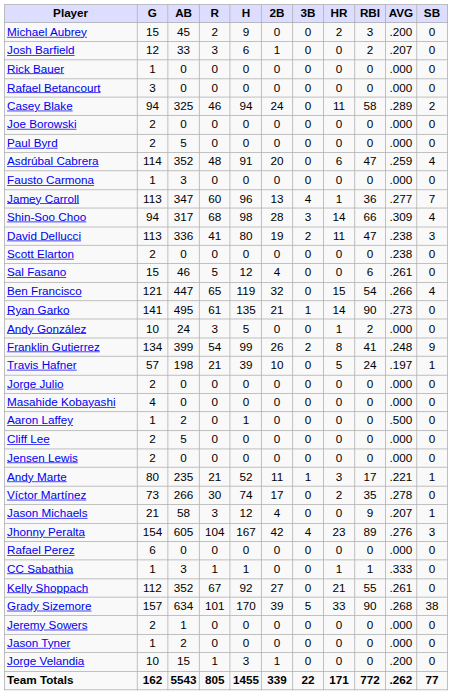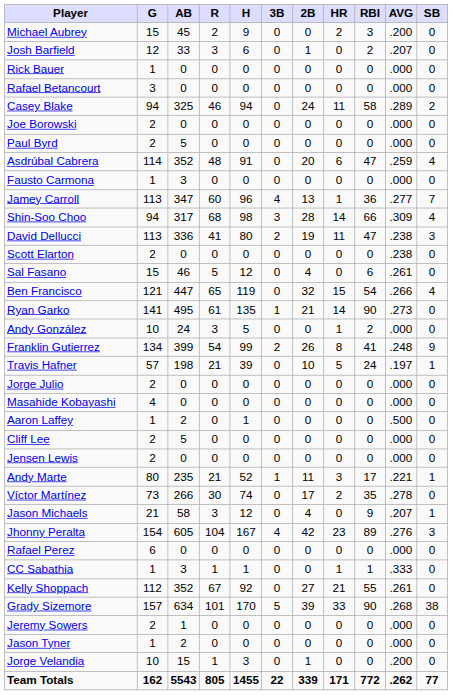 <table class="wikitable" style="text-align:center">
 <tr>
 <th style="background:#ddf; width:30%;">Player</th>
 <th style="background:#ddf; width:7%;">G</th>
 <th style="background:#ddf; width:7%;">AB</th>
 <th style="background:#ddf; width:7%;">R</th>
 <th style="background:#ddf; width:7%;">H</th>
+<th style="background:#ddf; width:7%;">3B</th>
 <th style="background:#ddf; width:7%;">2B</th>
-<th style="background:#ddf; width:7%;">3B</th>
 <th style="background:#ddf; width:7%;">HR</th>
 <th style="background:#ddf; width:7%;">RBI</th>
 <th style="background:#ddf; width:7%;">AVG</th>
 <th style="background:#ddf; width:7%;">SB</th>
 </tr>
 <tr>
 <td style="text-align:left"><a href='#'>Michael Aubrey</a></td>
 <td>15</td>
 <td>45</td>
 <td>2</td>
 <td>9</td>
 <td>0</td>
 <td>0</td>
 <td>2</td>
 <td>3</td>
 <td>.200</td>
 <td>0</td>
 </tr>
 <tr>
 <td style="text-align:left"><a href='#'>Josh Barfield</a></td>
 <td>12</td>
 <td>33</td>
 <td>3</td>
 <td>6</td>
+<td>0</td>
 <td>1</td>
-<td>0</td>
 <td>0</td>
 <td>2</td>
 <td>.207</td>
 <td>0</td>
 </tr>
 <tr>
 <td style="text-align:left"><a href='#'>Rick Bauer</a></td>
 <td>1</td>
 <td>0</td>
 <td>0</td>
 <td>0</td>
 <td>0</td>
 <td>0</td>
 <td>0</td>
 <td>0</td>
 <td>.000</td>
 <td>0</td>
 </tr>
 <tr>
 <td style="text-align:left"><a href='#'>Rafael Betancourt</a></td>
 <td>3</td>
 <td>0</td>
 <td>0</td>
 <td>0</td>
 <td>0</td>
 <td>0</td>
 <td>0</td>
 <td>0</td>
 <td>.000</td>
 <td>0</td>
 </tr>
 <tr>
 <td style="text-align:left"><a href='#'>Casey Blake</a></td>
 <td>94</td>
 <td>325</td>
 <td>46</td>
 <td>94</td>
+<td>0</td>
 <td>24</td>
-<td>0</td>
 <td>11</td>
 <td>58</td>
 <td>.289</td>
 <td>2</td>
 </tr>
 <tr>
 <td style="text-align:left"><a href='#'>Joe Borowski</a></td>
 <td>2</td>
 <td>0</td>
 <td>0</td>
 <td>0</td>
 <td>0</td>
 <td>0</td>
 <td>0</td>
 <td>0</td>
 <td>.000</td>
 <td>0</td>
 </tr>
 <tr>
 <td style="text-align:left"><a href='#'>Paul Byrd</a></td>
 <td>2</td>
 <td>5</td>
 <td>0</td>
 <td>0</td>
 <td>0</td>
 <td>0</td>
 <td>0</td>
 <td>0</td>
 <td>.000</td>
 <td>0</td>
 </tr>
 <tr>
 <td style="text-align:left"><a href='#'>Asdrúbal Cabrera</a></td>
 <td>114</td>
 <td>352</td>
 <td>48</td>
 <td>91</td>
+<td>0</td>
 <td>20</td>
-<td>0</td>
 <td>6</td>
 <td>47</td>
 <td>.259</td>
 <td>4</td>
 </tr>
 <tr>
 <td style="text-align:left"><a href='#'>Fausto Carmona</a></td>
 <td>1</td>
 <td>3</td>
 <td>0</td>
 <td>0</td>
 <td>0</td>
 <td>0</td>
 <td>0</td>
 <td>0</td>
 <td>.000</td>
 <td>0</td>
 </tr>
 <tr>
 <td style="text-align:left"><a href='#'>Jamey Carroll</a></td>
 <td>113</td>
 <td>347</td>
 <td>60</td>
 <td>96</td>
+<td>4</td>
 <td>13</td>
-<td>4</td>
 <td>1</td>
 <td>36</td>
 <td>.277</td>
 <td>7</td>
 </tr>
 <tr>
 <td style="text-align:left"><a href='#'>Shin-Soo Choo</a></td>
 <td>94</td>
 <td>317</td>
 <td>68</td>
 <td>98</td>
+<td>3</td>
 <td>28</td>
-<td>3</td>
 <td>14</td>
 <td>66</td>
 <td>.309</td>
 <td>4</td>
 </tr>
 <tr>
 <td style="text-align:left"><a href='#'>David Dellucci</a></td>
 <td>113</td>
 <td>336</td>
 <td>41</td>
 <td>80</td>
+<td>2</td>
 <td>19</td>
-<td>2</td>
 <td>11</td>
 <td>47</td>
 <td>.238</td>
 <td>3</td>
 </tr>
 <tr>
 <td style="text-align:left"><a href='#'>Scott Elarton</a></td>
 <td>2</td>
 <td>0</td>
 <td>0</td>
 <td>0</td>
 <td>0</td>
 <td>0</td>
 <td>0</td>
 <td>0</td>
 <td>.238</td>
 <td>0</td>
 </tr>
 <tr>
 <td style="text-align:left"><a href='#'>Sal Fasano</a></td>
 <td>15</td>
 <td>46</td>
 <td>5</td>
 <td>12</td>
+<td>0</td>
 <td>4</td>
-<td>0</td>
 <td>0</td>
 <td>6</td>
 <td>.261</td>
 <td>0</td>
 </tr>
 <tr>
 <td style="text-align:left"><a href='#'>Ben Francisco</a></td>
 <td>121</td>
 <td>447</td>
 <td>65</td>
 <td>119</td>
+<td>0</td>
 <td>32</td>
-<td>0</td>
 <td>15</td>
 <td>54</td>
 <td>.266</td>
 <td>4</td>
 </tr>
 <tr>
 <td style="text-align:left"><a href='#'>Ryan Garko</a></td>
 <td>141</td>
 <td>495</td>
 <td>61</td>
 <td>135</td>
+<td>1</td>
 <td>21</td>
-<td>1</td>
 <td>14</td>
 <td>90</td>
 <td>.273</td>
 <td>0</td>
 </tr>
 <tr>
 <td style="text-align:left"><a href='#'>Andy González</a></td>
 <td>10</td>
 <td>24</td>
 <td>3</td>
 <td>5</td>
 <td>0</td>
 <td>0</td>
 <td>1</td>
 <td>2</td>
 <td>.000</td>
 <td>0</td>
 </tr>
 <tr>
 <td style="text-align:left"><a href='#'>Franklin Gutierrez</a></td>
 <td>134</td>
 <td>399</td>
 <td>54</td>
 <td>99</td>
+<td>2</td>
 <td>26</td>
-<td>2</td>
 <td>8</td>
 <td>41</td>
 <td>.248</td>
 <td>9</td>
 </tr>
 <tr>
 <td style="text-align:left"><a href='#'>Travis Hafner</a></td>
 <td>57</td>
 <td>198</td>
 <td>21</td>
 <td>39</td>
+<td>0</td>
 <td>10</td>
-<td>0</td>
 <td>5</td>
 <td>24</td>
 <td>.197</td>
 <td>1</td>
 </tr>
 <tr>
 <td style="text-align:left"><a href='#'>Jorge Julio</a></td>
 <td>2</td>
 <td>0</td>
 <td>0</td>
 <td>0</td>
 <td>0</td>
 <td>0</td>
 <td>0</td>
 <td>0</td>
 <td>.000</td>
 <td>0</td>
 </tr>
 <tr>
 <td style="text-align:left"><a href='#'>Masahide Kobayashi</a></td>
 <td>4</td>
 <td>0</td>
 <td>0</td>
 <td>0</td>
 <td>0</td>
 <td>0</td>
 <td>0</td>
 <td>0</td>
 <td>.000</td>
 <td>0</td>
 </tr>
 <tr>
 <td style="text-align:left"><a href='#'>Aaron Laffey</a></td>
 <td>1</td>
 <td>2</td>
 <td>0</td>
 <td>1</td>
 <td>0</td>
 <td>0</td>
 <td>0</td>
 <td>0</td>
 <td>.500</td>
 <td>0</td>
 </tr>
 <tr>
 <td style="text-align:left"><a href='#'>Cliff Lee</a></td>
 <td>2</td>
 <td>5</td>
 <td>0</td>
 <td>0</td>
 <td>0</td>
 <td>0</td>
 <td>0</td>
 <td>0</td>
 <td>.000</td>
 <td>0</td>
 </tr>
 <tr>
 <td style="text-align:left"><a href='#'>Jensen Lewis</a></td>
 <td>2</td>
 <td>0</td>
 <td>0</td>
 <td>0</td>
 <td>0</td>
 <td>0</td>
 <td>0</td>
 <td>0</td>
 <td>.000</td>
 <td>0</td>
 </tr>
 <tr>
 <td style="text-align:left"><a href='#'>Andy Marte</a></td>
 <td>80</td>
 <td>235</td>
 <td>21</td>
 <td>52</td>
+<td>1</td>
 <td>11</td>
-<td>1</td>
 <td>3</td>
 <td>17</td>
 <td>.221</td>
 <td>1</td>
 </tr>
 <tr>
 <td style="text-align:left"><a href='#'>Víctor Martínez</a></td>
 <td>73</td>
 <td>266</td>
 <td>30</td>
 <td>74</td>
+<td>0</td>
 <td>17</td>
-<td>0</td>
 <td>2</td>
 <td>35</td>
 <td>.278</td>
 <td>0</td>
 </tr>
 <tr>
 <td style="text-align:left"><a href='#'>Jason Michaels</a></td>
 <td>21</td>
 <td>58</td>
 <td>3</td>
 <td>12</td>
+<td>0</td>
 <td>4</td>
-<td>0</td>
 <td>0</td>
 <td>9</td>
 <td>.207</td>
 <td>1</td>
 </tr>
 <tr>
 <td style="text-align:left"><a href='#'>Jhonny Peralta</a></td>
 <td>154</td>
 <td>605</td>
 <td>104</td>
 <td>167</td>
+<td>4</td>
 <td>42</td>
-<td>4</td>
 <td>23</td>
 <td>89</td>
 <td>.276</td>
 <td>3</td>
 </tr>
 <tr>
 <td style="text-align:left"><a href='#'>Rafael Perez</a></td>
 <td>6</td>
 <td>0</td>
 <td>0</td>
 <td>0</td>
 <td>0</td>
 <td>0</td>
 <td>0</td>
 <td>0</td>
 <td>.000</td>
 <td>0</td>
 </tr>
 <tr>
 <td style="text-align:left"><a href='#'>CC Sabathia</a></td>
 <td>1</td>
 <td>3</td>
 <td>1</td>
 <td>1</td>
 <td>0</td>
 <td>0</td>
 <td>1</td>
 <td>1</td>
 <td>.333</td>
 <td>0</td>
 </tr>
 <tr>
 <td style="text-align:left"><a href='#'>Kelly Shoppach</a></td>
 <td>112</td>
 <td>352</td>
 <td>67</td>
 <td>92</td>
+<td>0</td>
 <td>27</td>
-<td>0</td>
 <td>21</td>
 <td>55</td>
 <td>.261</td>
 <td>0</td>
 </tr>
 <tr>
 <td style="text-align:left"><a href='#'>Grady Sizemore</a></td>
 <td>157</td>
 <td>634</td>
 <td>101</td>
 <td>170</td>
+<td>5</td>
 <td>39</td>
-<td>5</td>
 <td>33</td>
 <td>90</td>
 <td>.268</td>
 <td>38</td>
 </tr>
 <tr>
 <td style="text-align:left"><a href='#'>Jeremy Sowers</a></td>
 <td>2</td>
 <td>1</td>
 <td>0</td>
 <td>0</td>
 <td>0</td>
 <td>0</td>
 <td>0</td>
 <td>0</td>
 <td>.000</td>
 <td>0</td>
 </tr>
 <tr>
 <td style="text-align:left"><a href='#'>Jason Tyner</a></td>
 <td>1</td>
 <td>2</td>
 <td>0</td>
 <td>0</td>
 <td>0</td>
 <td>0</td>
 <td>0</td>
 <td>0</td>
 <td>.000</td>
 <td>0</td>
 </tr>
 <tr>
 <td style="text-align:left"><a href='#'>Jorge Velandia</a></td>
 <td>10</td>
 <td>15</td>
 <td>1</td>
 <td>3</td>
+<td>0</td>
 <td>1</td>
-<td>0</td>
 <td>0</td>
 <td>0</td>
 <td>.200</td>
 <td>0</td>
 </tr>
 <tr>
 <td style="text-align:left"><strong>Team Totals</strong></td>
 <td><strong>162</strong></td>
 <td><strong>5543</strong></td>
 <td><strong>805</strong></td>
 <td><strong>1455</strong></td>
+<td><strong>22</strong></td>
 <td><strong>339</strong></td>
-<td><strong>22</strong></td>
 <td><strong>171</strong></td>
 <td><strong>772</strong></td>
 <td><strong>.262</strong></td>
 <td><strong>77</strong></td>
 </tr>
 </table>
